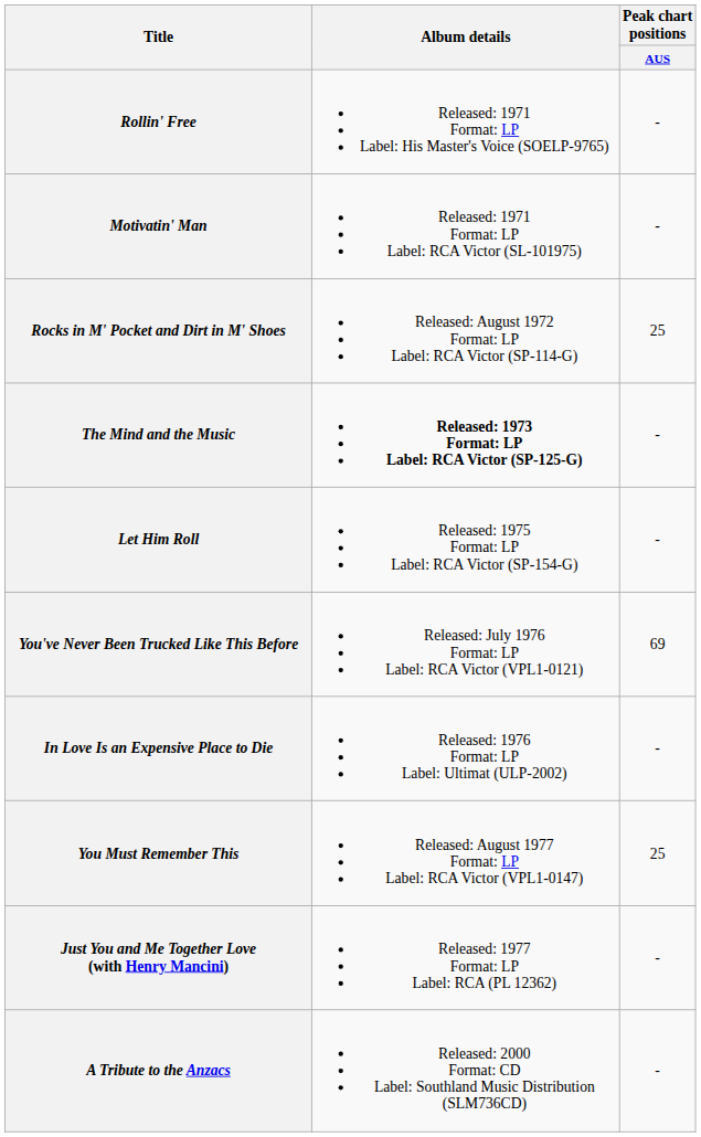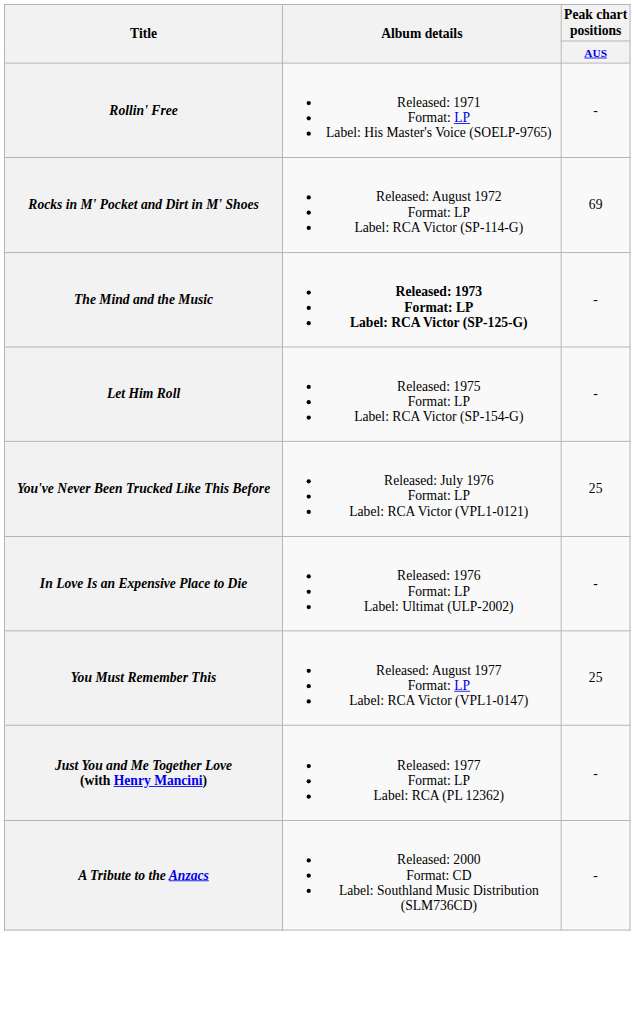 <table class="wikitable plainrowheaders" style="text-align:center;" border="1">
 <tr>
 <th scope="col" rowspan="2" style="width:20em;">Title</th>
 <th scope="col" rowspan="2" style="width:20em;">Album details</th>
 <th scope="col" colspan="1">Peak chart<br>positions</th>
 </tr>
 <tr>
 <th scope="col" style="text-align:center;"><small><a href='#'>AUS</a></small><br></th>
 </tr>
 <tr>
 <th scope="row"><em>Rollin' Free</em></th>
 <td><br><ul><li>Released: 1971</li><li>Format: <a href='#'>LP</a></li><li>Label: His Master's Voice (SOELP-9765)</li></ul></td>
 <td align="center">-</td>
 </tr>
 <tr>
-<th scope="row"><em>Motivatin' Man</em></th>
-<td><br><ul><li>Released: 1971</li><li>Format: LP</li><li>Label: RCA Victor (SL-101975)</li></ul></td>
-<td align="center">-</td>
-</tr>
-<tr>
 <th scope="row"><em>Rocks in M' Pocket and Dirt in M' Shoes</em></th>
 <td><br><ul><li>Released: August 1972</li><li>Format: LP</li><li>Label: RCA Victor (SP-114-G)</li></ul></td>
-<td align="center">25</td>
+<td align="center">69</td>
 </tr>
 <tr>
 <th scope="row"><em>The Mind and the Music</em></th>
 <td><strong><br><ul><li>Released: 1973</li><li>Format: LP</li><li>Label: RCA Victor (SP-125-G)</li></ul></strong></td>
 <td align="center">-</td>
 </tr>
 <tr>
 <th scope="row"><em>Let Him Roll</em></th>
 <td><br><ul><li>Released: 1975</li><li>Format: LP</li><li>Label: RCA Victor (SP-154-G)</li></ul></td>
 <td align="center">-</td>
 </tr>
 <tr>
 <th scope="row"><em>You've Never Been Trucked Like This Before</em></th>
 <td><br><ul><li>Released: July 1976</li><li>Format: LP</li><li>Label: RCA Victor (VPL1-0121)</li></ul></td>
-<td align="center">69</td>
+<td align="center">25</td>
 </tr>
 <tr>
 <th scope="row"><em>In Love Is an Expensive Place to Die</em></th>
 <td><br><ul><li>Released: 1976</li><li>Format: LP</li><li>Label: Ultimat (ULP-2002)</li></ul></td>
 <td align="center">-</td>
 </tr>
 <tr>
 <th scope="row"><em>You Must Remember This</em></th>
 <td><br><ul><li>Released: August 1977</li><li>Format: <a href='#'>LP</a></li><li>Label: RCA Victor (VPL1-0147)</li></ul></td>
 <td align="center">25</td>
 </tr>
 <tr>
 <th scope="row"><em>Just You and Me Together Love</em> <br> (with <a href='#'>Henry Mancini</a>)</th>
 <td><br><ul><li>Released: 1977</li><li>Format: LP</li><li>Label: RCA (PL 12362)</li></ul></td>
 <td align="center">-</td>
 </tr>
 <tr>
 <th scope="row"><em>A Tribute to the <a href='#'>Anzacs</a></em></th>
 <td><br><ul><li>Released: 2000</li><li>Format: CD</li><li>Label: Southland Music Distribution (SLM736CD)</li></ul></td>
 <td align="center">-</td>
 </tr>
 </table>
